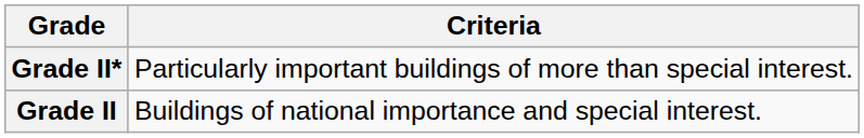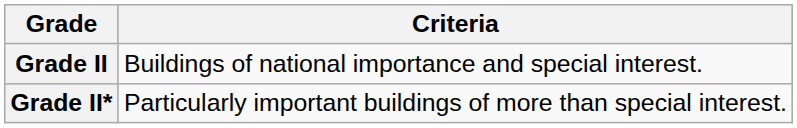 <table class="wikitable" border="1">
 <tr>
 <th>Grade</th>
 <th>Criteria</th>
 </tr>
 <tr>
+<th>Grade II</th>
+<td>Buildings of national importance and special interest.</td>
+</tr>
+<tr>
 <th>Grade II*</th>
 <td>Particularly important buildings of more than special interest.</td>
 </tr>
-<tr>
-<th>Grade II</th>
-<td>Buildings of national importance and special interest.</td>
-</tr>
 </table>
